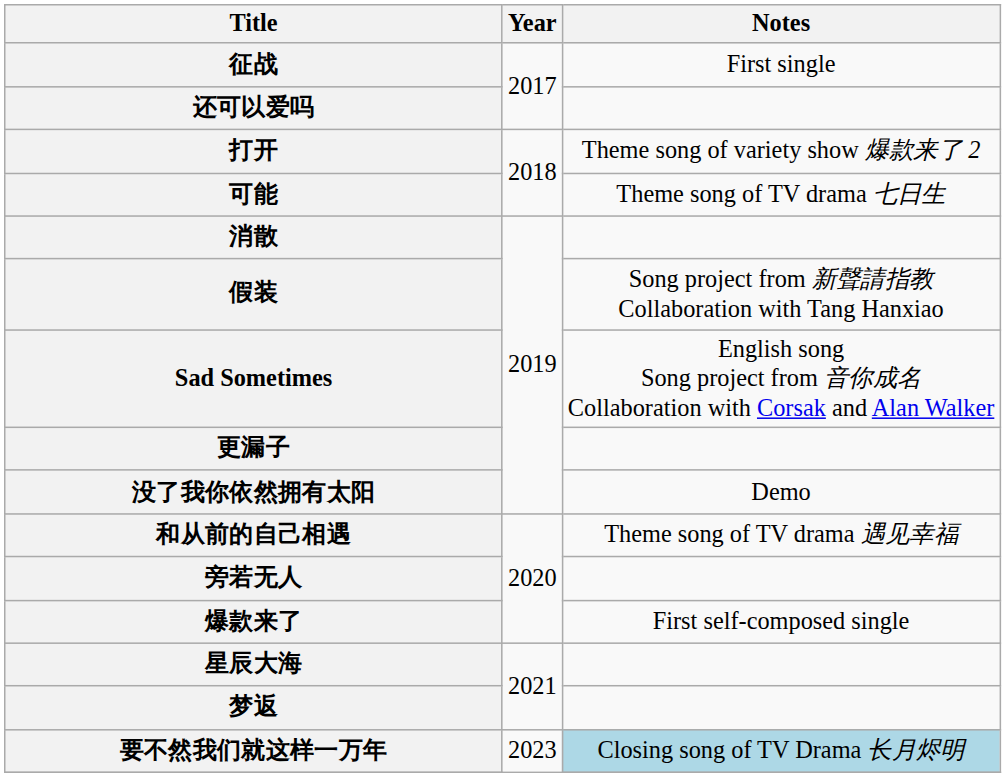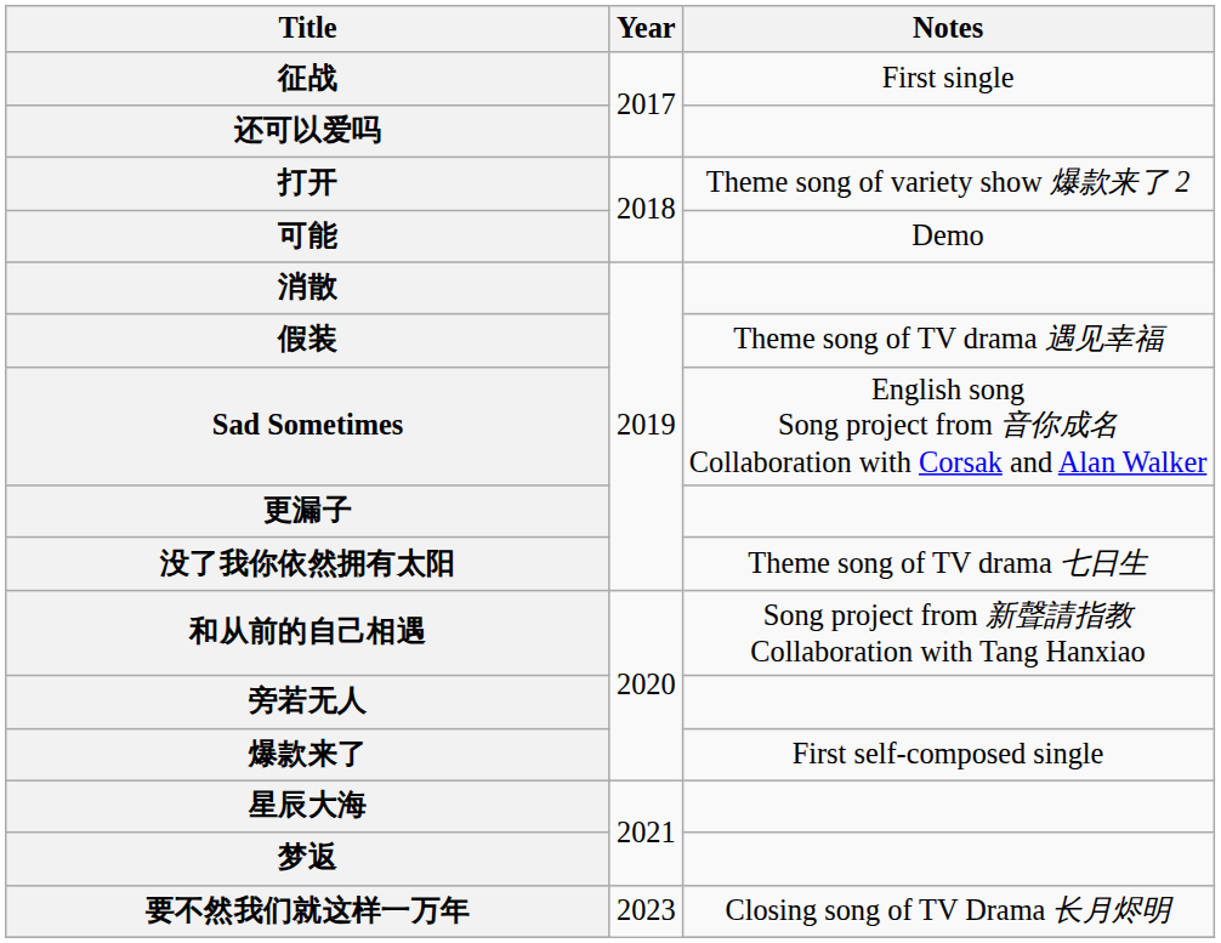 <table class="wikitable plainrowheaders" style="text-align:center;">
 <tr>
 <th scope="col" rowspan="1" style="width:20em;">Title</th>
 <th scope="col" rowspan="1">Year</th>
 <th scope="col" rowspan="1">Notes</th>
 </tr>
 <tr>
 <th scope="row">征战</th>
 <td rowspan="2">2017</td>
 <td>First single</td>
 </tr>
 <tr>
 <th scope="row">还可以爱吗</th>
 <td></td>
 </tr>
 <tr>
 <th scope="row">打开</th>
 <td rowspan="2">2018</td>
 <td>Theme song of variety show <em>爆款来了 2</em></td>
 </tr>
 <tr>
 <th scope="row">可能</th>
-<td>Theme song of TV drama <em>七日生</em></td>
+<td>Demo</td>
 </tr>
 <tr>
 <th scope="row">消散</th>
 <td rowspan="5">2019</td>
 <td></td>
 </tr>
 <tr>
 <th scope="row">假装</th>
-<td>Song project from <em>新聲請指教</em><br>Collaboration with Tang Hanxiao</td>
+<td>Theme song of TV drama <em>遇见幸福</em></td>
 </tr>
 <tr>
 <th scope="row">Sad Sometimes</th>
 <td>English song<br>Song project from <em>音你成名</em><br>Collaboration with <a href='#'>Corsak</a> and <a href='#'>Alan Walker</a></td>
 </tr>
 <tr>
 <th scope="row">更漏子</th>
 <td></td>
 </tr>
 <tr>
 <th scope="row">没了我你依然拥有太阳</th>
-<td>Demo</td>
+<td>Theme song of TV drama <em>七日生</em></td>
 </tr>
 <tr>
 <th scope="row">和从前的自己相遇</th>
 <td rowspan="3">2020</td>
-<td>Theme song of TV drama <em>遇见幸福</em></td>
+<td>Song project from <em>新聲請指教</em><br>Collaboration with Tang Hanxiao</td>
 </tr>
 <tr>
 <th scope="row">旁若无人</th>
 <td></td>
 </tr>
 <tr>
 <th scope="row">爆款来了</th>
 <td>First self-composed single</td>
 </tr>
 <tr>
 <th scope="row">星辰大海</th>
 <td rowspan="2">2021</td>
 <td></td>
 </tr>
 <tr>
 <th scope="row">梦返</th>
 <td></td>
 </tr>
 <tr>
 <th scope="row">要不然我们就这样一万年</th>
 <td rowspan="3">2023</td>
-<td style="background: lightblue;">Closing song of TV Drama <em>长月烬明</em><br></td>
+<td>Closing song of TV Drama <em>长月烬明</em><br></td>
 </tr>
 <tr>
 </tr>
 </table>
